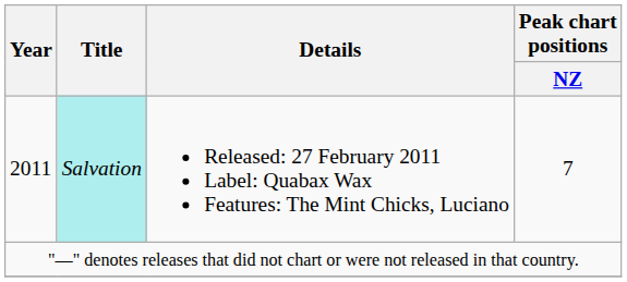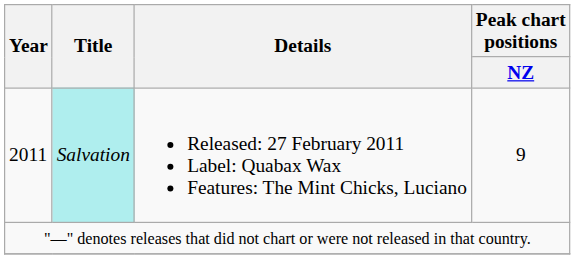 <table class="wikitable plainrowheaders">
 <tr>
 <th rowspan="2">Year</th>
 <th rowspan="2">Title</th>
 <th rowspan="2">Details</th>
 <th>Peak chart<br>positions</th>
 </tr>
 <tr>
 <th><a href='#'>NZ</a></th>
 </tr>
 <tr>
 <td>2011</td>
 <td style="background: paleturquoise;"><em>Salvation</em></td>
 <td><br><ul><li>Released: 27 February 2011</li><li>Label: Quabax Wax</li><li>Features: The Mint Chicks, Luciano</li></ul></td>
-<td align="center">7</td>
+<td align="center">9</td>
 </tr>
 <tr>
 <td align=center colspan=4><small>"—" denotes releases that did not chart or were not released in that country.</small></td>
 </tr>
 <tr>
 </tr>
 </table>
